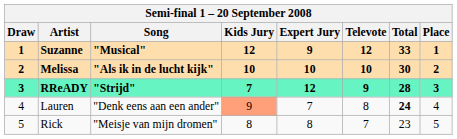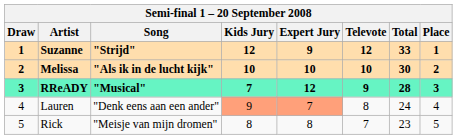 <table class="sortable wikitable" style="margin: 1em auto 1em auto; text-align:center;">
 <tr>
 <th colspan="8">Semi-final 1 – <strong>20 September 2008</strong></th>
 </tr>
 <tr bgcolor="#CCCCCC">
 <th>Draw</th>
 <th>Artist</th>
 <th>Song</th>
 <th>Kids Jury</th>
 <th>Expert Jury</th>
 <th>Televote</th>
 <th>Total</th>
 <th>Place</th>
 </tr>
 <tr style="font-weight:bold; background:#FFDEAD;">
 <td>1</td>
 <td align="left"><strong>Suzanne</strong></td>
-<td align="left"><strong>"Musical"</strong></td>
+<td align="left"><strong>"Strijd"</strong></td>
 <td><strong>12</strong></td>
 <td><strong>9</strong></td>
 <td><strong>12</strong></td>
 <td><strong>33</strong></td>
 <td><strong>1</strong></td>
 </tr>
 <tr style="font-weight:bold; background:#FFDEAD;">
 <td>2</td>
 <td align="left"><strong>Melissa</strong></td>
 <td align="left"><strong>"Als ik in de lucht kijk"</strong></td>
 <td><strong>10</strong></td>
 <td><strong>10</strong></td>
 <td><strong>10</strong></td>
 <td><strong>30</strong></td>
 <td><strong>2</strong></td>
 </tr>
 <tr style="font-weight:bold; background:#66f4c3;">
 <td>3</td>
 <td align="left"><strong>RReADY</strong></td>
-<td align="left"><strong>"Strijd"</strong></td>
+<td align="left"><strong>"Musical"</strong></td>
 <td><strong>7</strong></td>
 <td><strong>12</strong></td>
 <td><strong>9</strong></td>
 <td><strong>28</strong></td>
 <td><strong>3</strong></td>
 </tr>
 <tr>
 <td>4</td>
 <td align="left">Lauren</td>
 <td align="left">"Denk eens aan een ander"</td>
 <td style="background: lightsalmon;">9</td>
-<td>7</td>
+<td style="background: lightsalmon;">7</td>
 <td>8</td>
-<td><strong>24</strong></td>
+<td>24</td>
 <td>4</td>
 </tr>
 <tr>
 <td>5</td>
 <td align="left">Rick</td>
 <td align="left">"Meisje van mijn dromen"</td>
 <td>8</td>
 <td>8</td>
 <td>7</td>
 <td>23</td>
 <td>5</td>
 </tr>
 </table>
